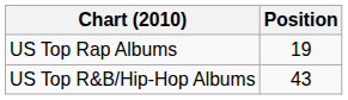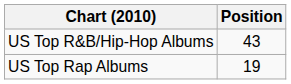 <table class="wikitable sortable">
 <tr>
 <th>Chart (2010)</th>
 <th>Position</th>
 </tr>
 <tr>
+<td>US Top R&B/Hip-Hop Albums</td>
+<td style="text-align:center;">43</td>
+</tr>
+<tr>
 <td>US Top Rap Albums</td>
 <td style="text-align:center;">19</td>
 </tr>
-<tr>
-<td>US Top R&B/Hip-Hop Albums</td>
-<td style="text-align:center;">43</td>
-</tr>
 </table>
